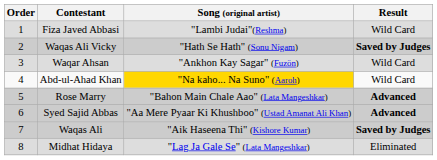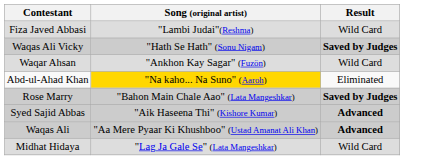 <table class="wikitable plainrowheaders" style="text-align:center;">
 <tr>
-<th scope="col">Order</th>
 <th scope="col">Contestant</th>
 <th scope="col">Song <small> (original artist)</small></th>
 <th scope="col">Result</th>
 </tr>
 <tr style="background:#ddd;">
-<td>1</td>
 <td>Fiza Javed Abbasi</td>
 <td>"Lambi Judai"<small>(<a href='#'>Reshma</a>)</small></td>
 <td>Wild Card</td>
 </tr>
 <tr style="background:#ccc;">
-<td>2</td>
 <td>Waqas Ali Vicky</td>
 <td>"Hath Se Hath" <small>(<a href='#'>Sonu Nigam</a>)</small></td>
 <td><strong>Saved by Judges</strong></td>
 </tr>
 <tr style="background:#ddd;">
-<td>3</td>
 <td>Waqar Ahsan</td>
 <td>"Ankhon Kay Sagar" <small>(<a href='#'>Fuzön</a>)</small></td>
 <td>Wild Card</td>
 </tr>
 <tr>
-<td>4</td>
 <td>Abd-ul-Ahad Khan</td>
 <td style="background: gold;">"Na kaho... Na Suno" <small>(<a href='#'>Aaroh</a>)</small></td>
-<td>Wild Card</td>
+<td>Eliminated</td>
 </tr>
 <tr style="background:#ccc;">
-<td>5</td>
 <td>Rose Marry</td>
 <td>"Bahon Main Chale Aao" <small>(<a href='#'>Lata Mangeshkar</a>)</small></td>
+<td><strong>Saved by Judges</strong></td>
+</tr>
+<tr style="background:#ccc;">
+<td>Syed Sajid Abbas</td>
+<td>"Aik Haseena Thi" <small>(<a href='#'>Kishore Kumar</a>)</small></td>
 <td><strong>Advanced</strong></td>
 </tr>
 <tr style="background:#ccc;">
-<td>6</td>
-<td>Syed Sajid Abbas</td>
+<td>Waqas Ali</td>
 <td>"Aa Mere Pyaar Ki Khushboo" <small>(<a href='#'>Ustad Amanat Ali Khan</a>)</small></td>
 <td><strong>Advanced</strong></td>
 </tr>
-<tr style="background:#ccc;">
-<td>7</td>
-<td>Waqas Ali</td>
-<td>"Aik Haseena Thi" <small>(<a href='#'>Kishore Kumar</a>)</small></td>
-<td><strong>Saved by Judges</strong></td>
-</tr>
 <tr style="background:#ddd;">
-<td>8</td>
 <td>Midhat Hidaya</td>
 <td>"<a href='#'>Lag Ja Gale Se</a>" <small>(<a href='#'>Lata Mangeshkar</a>)</small></td>
-<td>Eliminated</td>
+<td>Wild Card</td>
 </tr>
 </table>
